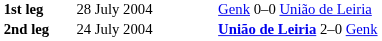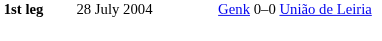 <table>
 <tr ---->
 <td width="75"></td>
 </tr>
 <tr ---->
 <td width="75"></td>
 <td width="150"></td>
 <td width="200"></td>
 </tr>
 <tr ---->
 <td><strong>1st leg</strong></td>
 <td>28 July 2004</td>
 <td><a href='#'>Genk</a> 0–0 <a href='#'>União de Leiria</a></td>
 </tr>
-<tr ---->
-<td><strong>2nd leg</strong></td>
-<td>24 July 2004</td>
-<td><strong><a href='#'>União de Leiria</a></strong> 2–0 <a href='#'>Genk</a></td>
-</tr>
 </table>
